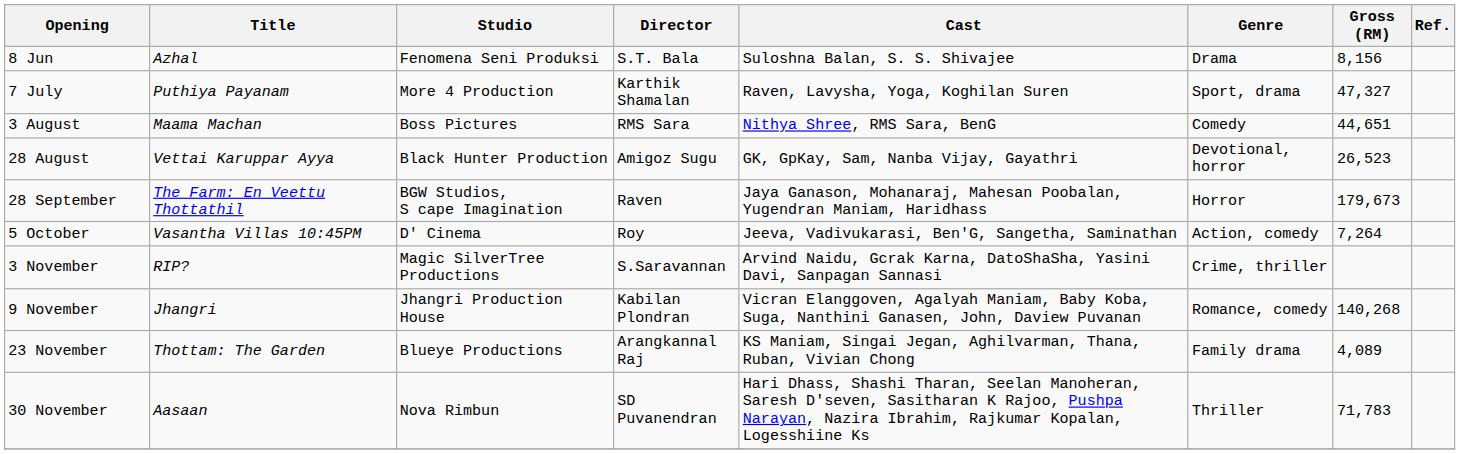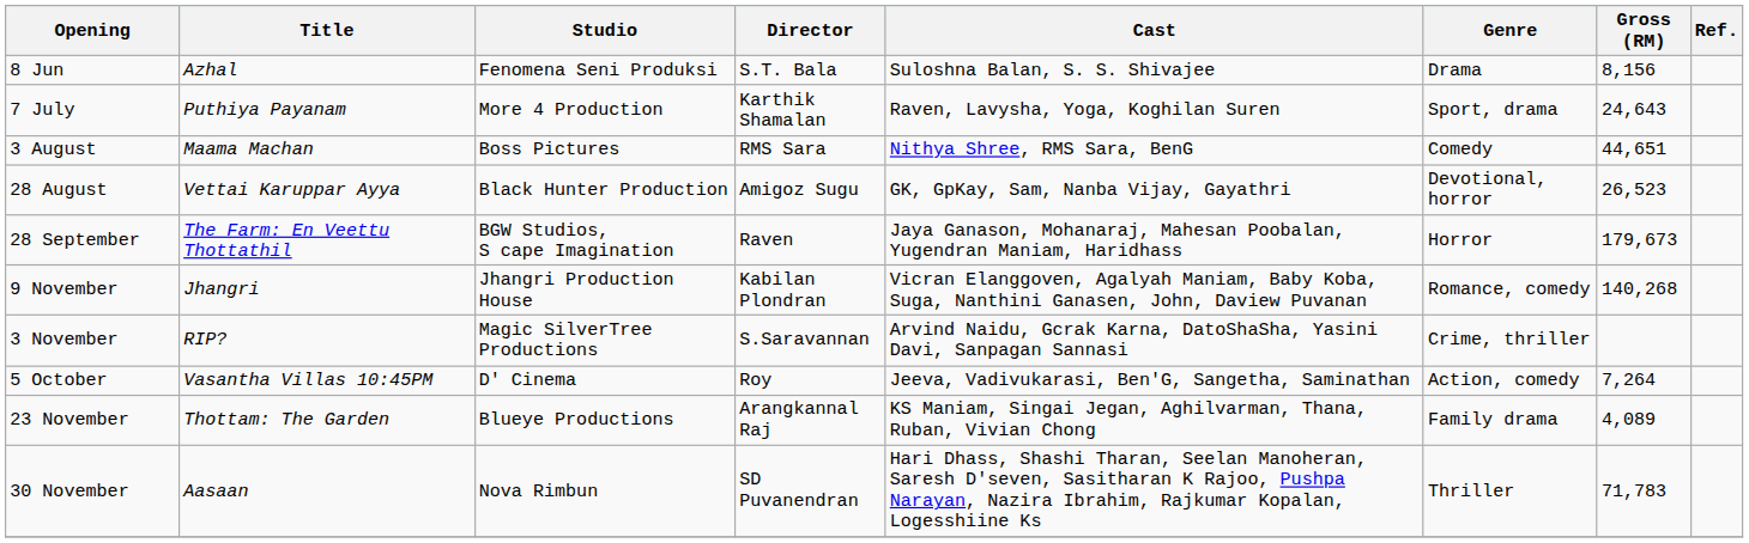 <table class="wikitable">
 <tr style="background:#b0e0e6; text-align:center;">
 <th style="width:10%;">Opening</th>
 <th style="width:17%;">Title</th>
 <th style="width:15%;">Studio</th>
 <th>Director</th>
 <th>Cast</th>
 <th style="width:10%;">Genre</th>
 <th>Gross (RM)</th>
 <th>Ref.</th>
 </tr>
 <tr>
 <td>8 Jun</td>
 <td><em>Azhal</em></td>
 <td>Fenomena Seni Produksi</td>
 <td>S.T. Bala</td>
 <td>Suloshna Balan, S. S. Shivajee</td>
 <td>Drama</td>
 <td>8,156</td>
 <td></td>
 </tr>
 <tr>
 <td>7 July</td>
 <td><em>Puthiya Payanam</em></td>
 <td>More 4 Production</td>
 <td>Karthik Shamalan</td>
 <td>Raven, Lavysha, Yoga, Koghilan Suren</td>
 <td>Sport, drama</td>
-<td>47,327</td>
+<td>24,643</td>
 <td></td>
 </tr>
 <tr>
 <td>3 August</td>
 <td><em>Maama Machan</em></td>
 <td>Boss Pictures</td>
 <td>RMS Sara</td>
 <td><a href='#'>Nithya Shree</a>,  RMS Sara, BenG</td>
 <td>Comedy</td>
 <td>44,651</td>
 <td></td>
 </tr>
 <tr>
 <td>28 August</td>
 <td><em>Vettai Karuppar Ayya</em></td>
 <td>Black Hunter Production</td>
 <td>Amigoz Sugu</td>
 <td>GK, GpKay, Sam, Nanba Vijay, Gayathri</td>
 <td>Devotional, horror</td>
 <td>26,523</td>
 <td></td>
 </tr>
 <tr>
 <td>28 September</td>
 <td><em><a href='#'>The Farm: En Veettu Thottathil</a></em></td>
 <td>BGW Studios,<br> S cape Imagination</td>
 <td>Raven</td>
 <td>Jaya Ganason, Mohanaraj, Mahesan Poobalan, Yugendran Maniam, Haridhass</td>
 <td>Horror</td>
 <td>179,673</td>
 <td></td>
 </tr>
 <tr>
-<td>5 October</td>
-<td><em>Vasantha Villas 10:45PM</em></td>
-<td>D' Cinema</td>
-<td>Roy</td>
-<td>Jeeva, Vadivukarasi, Ben'G, Sangetha, Saminathan</td>
-<td>Action, comedy</td>
-<td>7,264</td>
+<td>9 November</td>
+<td><em>Jhangri</em></td>
+<td>Jhangri Production House</td>
+<td>Kabilan Plondran</td>
+<td>Vicran Elanggoven, Agalyah Maniam, Baby Koba, Suga, Nanthini Ganasen, John, Daview Puvanan</td>
+<td>Romance, comedy</td>
+<td>140,268</td>
 <td></td>
 </tr>
 <tr>
 <td>3 November</td>
 <td><em>RIP?</em></td>
 <td>Magic SilverTree Productions</td>
 <td>S.Saravannan</td>
 <td>Arvind Naidu, Gcrak Karna, DatoShaSha, Yasini Davi, Sanpagan Sannasi</td>
 <td>Crime, thriller</td>
 <td></td>
 <td></td>
 </tr>
 <tr>
-<td>9 November</td>
-<td><em>Jhangri</em></td>
-<td>Jhangri Production House</td>
-<td>Kabilan Plondran</td>
-<td>Vicran Elanggoven, Agalyah Maniam, Baby Koba, Suga, Nanthini Ganasen, John, Daview Puvanan</td>
-<td>Romance, comedy</td>
-<td>140,268</td>
+<td>5 October</td>
+<td><em>Vasantha Villas 10:45PM</em></td>
+<td>D' Cinema</td>
+<td>Roy</td>
+<td>Jeeva, Vadivukarasi, Ben'G, Sangetha, Saminathan</td>
+<td>Action, comedy</td>
+<td>7,264</td>
 <td></td>
 </tr>
 <tr>
 <td>23 November</td>
 <td><em>Thottam: The Garden</em></td>
 <td>Blueye Productions</td>
 <td>Arangkannal Raj</td>
 <td>KS Maniam, Singai Jegan, Aghilvarman, Thana, Ruban, Vivian Chong</td>
 <td>Family drama</td>
 <td>4,089</td>
 <td></td>
 </tr>
 <tr>
 <td>30 November</td>
 <td><em>Aasaan</em></td>
 <td>Nova Rimbun</td>
 <td>SD Puvanendran</td>
 <td>Hari Dhass, Shashi Tharan, Seelan Manoheran, Saresh D'seven, Sasitharan K Rajoo, <a href='#'>Pushpa Narayan</a>, Nazira Ibrahim, Rajkumar Kopalan, Logesshiine Ks</td>
 <td>Thriller</td>
 <td>71,783</td>
 <td></td>
 </tr>
 <tr>
 </tr>
 </table>
